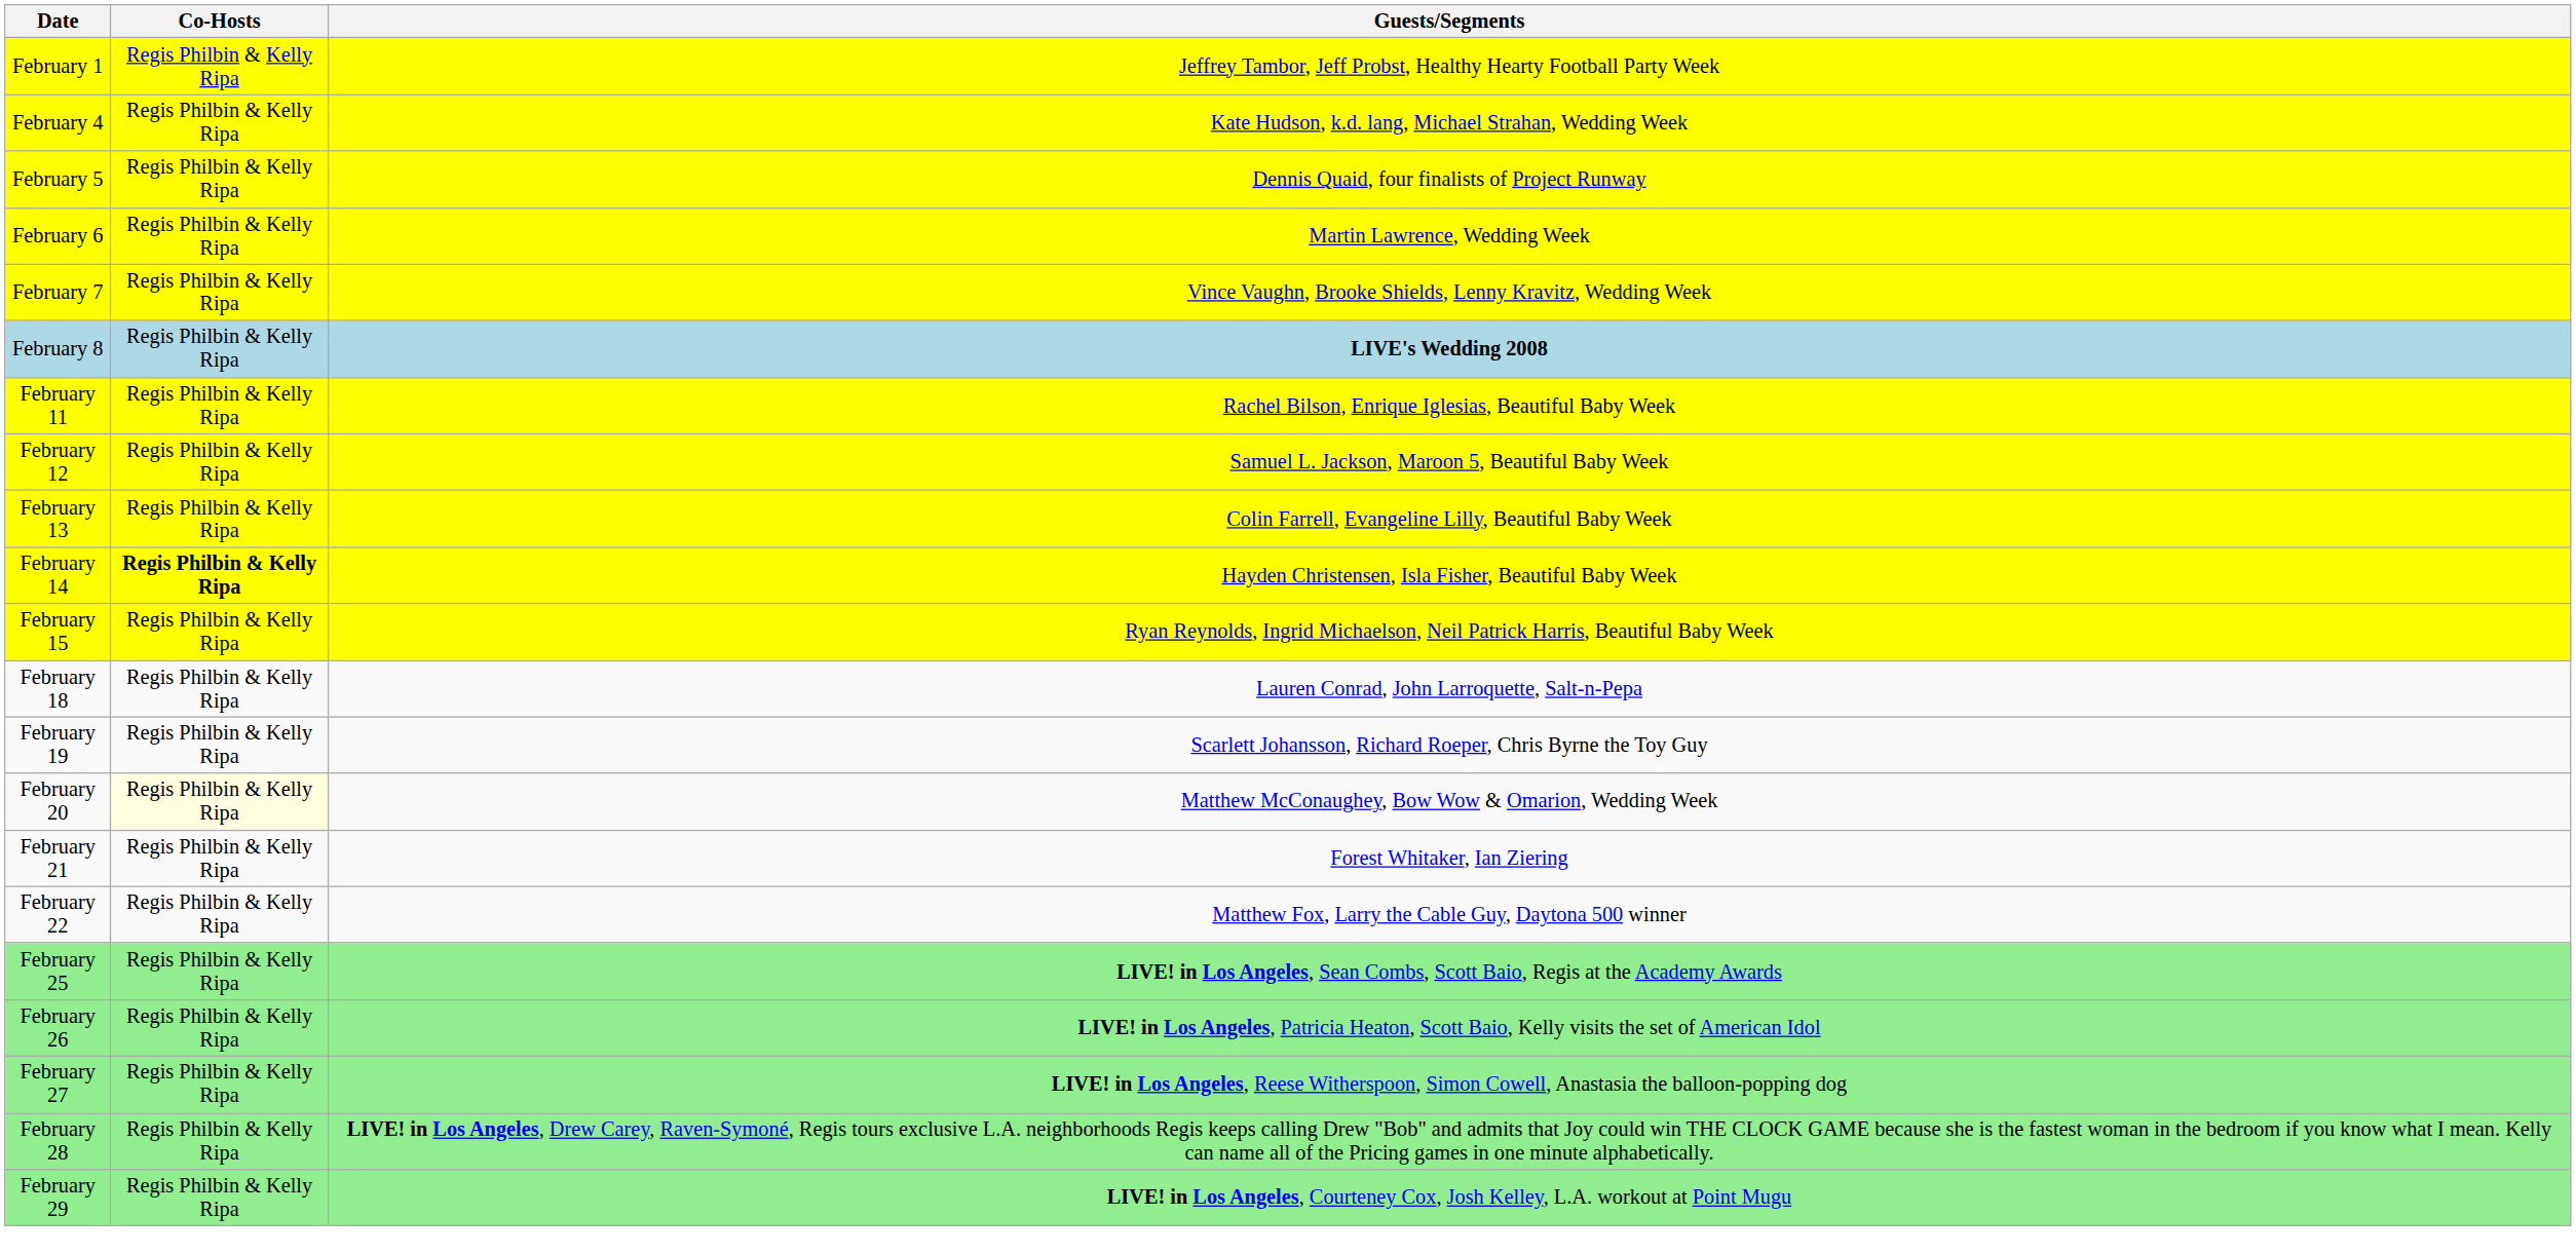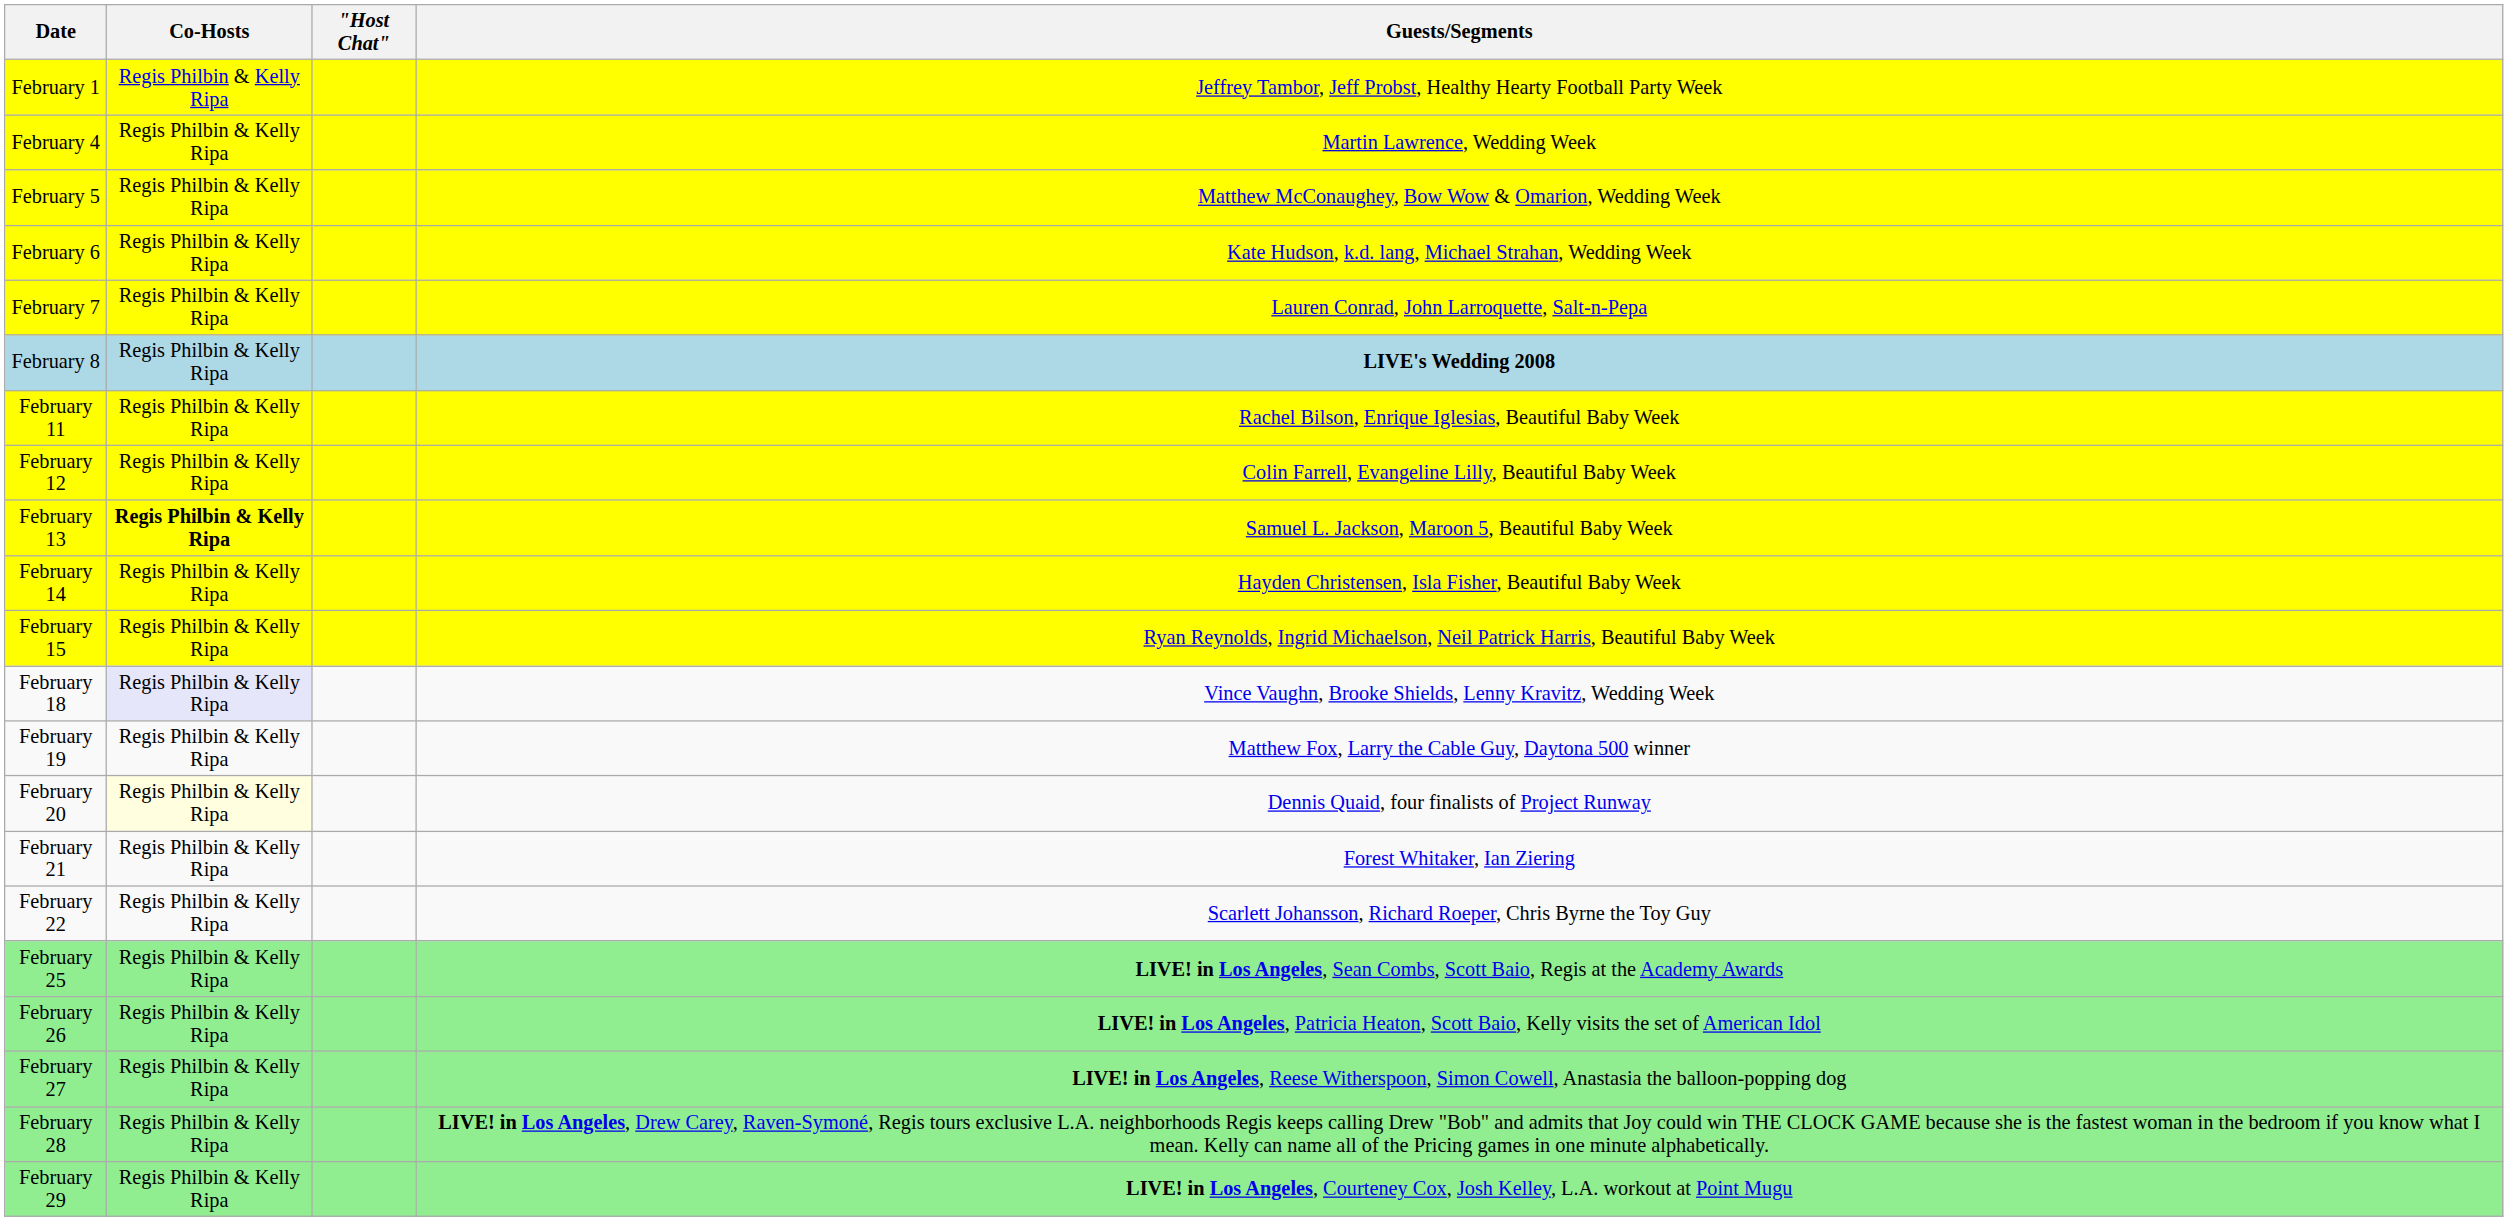 <table class="wikitable sortable" style="text-align:center;">
 <tr>
 <th>Date</th>
 <th>Co-Hosts</th>
+<th><em>"Host Chat"</em></th>
 <th>Guests/Segments</th>
 </tr>
 <tr style="background:yellow;">
 <td>February 1</td>
 <td><a href='#'>Regis Philbin</a> & <a href='#'>Kelly Ripa</a></td>
+<td></td>
 <td><a href='#'>Jeffrey Tambor</a>, <a href='#'>Jeff Probst</a>, Healthy Hearty Football Party Week</td>
 </tr>
 <tr style="background:yellow;">
 <td>February 4</td>
 <td>Regis Philbin & Kelly Ripa</td>
-<td><a href='#'>Kate Hudson</a>, <a href='#'>k.d. lang</a>, <a href='#'>Michael Strahan</a>, Wedding Week</td>
+<td></td>
+<td><a href='#'>Martin Lawrence</a>, Wedding Week</td>
 </tr>
 <tr style="background:yellow;">
 <td>February 5</td>
 <td>Regis Philbin & Kelly Ripa</td>
-<td><a href='#'>Dennis Quaid</a>, four finalists of <a href='#'>Project Runway</a></td>
+<td></td>
+<td><a href='#'>Matthew McConaughey</a>, <a href='#'>Bow Wow</a> & <a href='#'>Omarion</a>, Wedding Week</td>
 </tr>
 <tr style="background:yellow;">
 <td>February 6</td>
 <td>Regis Philbin & Kelly Ripa</td>
-<td><a href='#'>Martin Lawrence</a>, Wedding Week</td>
+<td></td>
+<td><a href='#'>Kate Hudson</a>, <a href='#'>k.d. lang</a>, <a href='#'>Michael Strahan</a>, Wedding Week</td>
 </tr>
 <tr style="background:yellow;">
 <td>February 7</td>
 <td>Regis Philbin & Kelly Ripa</td>
-<td><a href='#'>Vince Vaughn</a>, <a href='#'>Brooke Shields</a>, <a href='#'>Lenny Kravitz</a>, Wedding Week</td>
+<td></td>
+<td><a href='#'>Lauren Conrad</a>, <a href='#'>John Larroquette</a>, <a href='#'>Salt-n-Pepa</a></td>
 </tr>
 <tr style="background:lightblue;">
 <td>February 8</td>
 <td>Regis Philbin & Kelly Ripa</td>
+<td></td>
 <td><strong>LIVE's Wedding 2008</strong></td>
 </tr>
 <tr style="background:yellow;">
 <td>February 11</td>
 <td>Regis Philbin & Kelly Ripa</td>
+<td></td>
 <td><a href='#'>Rachel Bilson</a>, <a href='#'>Enrique Iglesias</a>, Beautiful Baby Week</td>
 </tr>
 <tr style="background:yellow;">
 <td>February 12</td>
 <td>Regis Philbin & Kelly Ripa</td>
+<td></td>
+<td><a href='#'>Colin Farrell</a>, <a href='#'>Evangeline Lilly</a>, Beautiful Baby Week</td>
+</tr>
+<tr style="background:yellow;">
+<td>February 13</td>
+<td><strong>Regis Philbin & Kelly Ripa</strong></td>
+<td></td>
 <td><a href='#'>Samuel L. Jackson</a>, <a href='#'>Maroon 5</a>, Beautiful Baby Week</td>
 </tr>
 <tr style="background:yellow;">
-<td>February 13</td>
+<td>February 14</td>
 <td>Regis Philbin & Kelly Ripa</td>
-<td><a href='#'>Colin Farrell</a>, <a href='#'>Evangeline Lilly</a>, Beautiful Baby Week</td>
-</tr>
-<tr style="background:yellow;">
-<td>February 14</td>
-<td><strong>Regis Philbin & Kelly Ripa</strong></td>
+<td></td>
 <td><a href='#'>Hayden Christensen</a>, <a href='#'>Isla Fisher</a>, Beautiful Baby Week</td>
 </tr>
 <tr style="background:yellow;">
 <td>February 15</td>
 <td>Regis Philbin & Kelly Ripa</td>
+<td></td>
 <td><a href='#'>Ryan Reynolds</a>, <a href='#'>Ingrid Michaelson</a>, <a href='#'>Neil Patrick Harris</a>, Beautiful Baby Week</td>
 </tr>
 <tr>
 <td>February 18</td>
-<td>Regis Philbin & Kelly Ripa</td>
-<td><a href='#'>Lauren Conrad</a>, <a href='#'>John Larroquette</a>, <a href='#'>Salt-n-Pepa</a></td>
+<td style="background: lavender;">Regis Philbin & Kelly Ripa</td>
+<td></td>
+<td><a href='#'>Vince Vaughn</a>, <a href='#'>Brooke Shields</a>, <a href='#'>Lenny Kravitz</a>, Wedding Week</td>
 </tr>
 <tr>
 <td>February 19</td>
 <td>Regis Philbin & Kelly Ripa</td>
-<td><a href='#'>Scarlett Johansson</a>, <a href='#'>Richard Roeper</a>, Chris Byrne the Toy Guy</td>
+<td></td>
+<td><a href='#'>Matthew Fox</a>, <a href='#'>Larry the Cable Guy</a>, <a href='#'>Daytona 500</a> winner</td>
 </tr>
 <tr>
 <td>February 20</td>
 <td style="background: lightyellow;">Regis Philbin & Kelly Ripa</td>
-<td><a href='#'>Matthew McConaughey</a>, <a href='#'>Bow Wow</a> & <a href='#'>Omarion</a>, Wedding Week</td>
+<td></td>
+<td><a href='#'>Dennis Quaid</a>, four finalists of <a href='#'>Project Runway</a></td>
 </tr>
 <tr>
 <td>February 21</td>
 <td>Regis Philbin & Kelly Ripa</td>
+<td></td>
 <td><a href='#'>Forest Whitaker</a>, <a href='#'>Ian Ziering</a></td>
 </tr>
 <tr>
 <td>February 22</td>
 <td>Regis Philbin & Kelly Ripa</td>
-<td><a href='#'>Matthew Fox</a>, <a href='#'>Larry the Cable Guy</a>, <a href='#'>Daytona 500</a> winner</td>
+<td></td>
+<td><a href='#'>Scarlett Johansson</a>, <a href='#'>Richard Roeper</a>, Chris Byrne the Toy Guy</td>
 </tr>
 <tr style="background:lightgreen;">
 <td>February 25</td>
 <td>Regis Philbin & Kelly Ripa</td>
+<td></td>
 <td><strong>LIVE! in <a href='#'>Los Angeles</a></strong>, <a href='#'>Sean Combs</a>, <a href='#'>Scott Baio</a>, Regis at the <a href='#'>Academy Awards</a></td>
 </tr>
 <tr style="background:lightgreen;">
 <td>February 26</td>
 <td>Regis Philbin & Kelly Ripa</td>
+<td></td>
 <td><strong>LIVE! in <a href='#'>Los Angeles</a></strong>, <a href='#'>Patricia Heaton</a>, <a href='#'>Scott Baio</a>, Kelly visits the set of <a href='#'>American Idol</a></td>
 </tr>
 <tr style="background:lightgreen;">
 <td>February 27</td>
 <td>Regis Philbin & Kelly Ripa</td>
+<td></td>
 <td><strong>LIVE! in <a href='#'>Los Angeles</a></strong>, <a href='#'>Reese Witherspoon</a>, <a href='#'>Simon Cowell</a>, Anastasia the balloon-popping dog</td>
 </tr>
 <tr style="background:lightgreen;">
 <td>February 28</td>
 <td>Regis Philbin & Kelly Ripa</td>
+<td></td>
 <td><strong>LIVE! in <a href='#'>Los Angeles</a></strong>, <a href='#'>Drew Carey</a>, <a href='#'>Raven-Symoné</a>, Regis tours exclusive L.A. neighborhoods   Regis keeps calling Drew "Bob" and admits that Joy could win THE CLOCK GAME because she is the fastest woman in the bedroom if you know what I mean.  Kelly can name all of the Pricing games in one minute alphabetically.</td>
 </tr>
 <tr style="background:lightgreen;">
 <td>February 29</td>
 <td>Regis Philbin & Kelly Ripa</td>
+<td></td>
 <td><strong>LIVE! in <a href='#'>Los Angeles</a></strong>, <a href='#'>Courteney Cox</a>, <a href='#'>Josh Kelley</a>, L.A. workout at <a href='#'>Point Mugu</a></td>
 </tr>
 </table>
